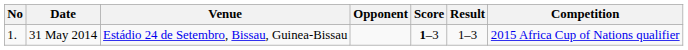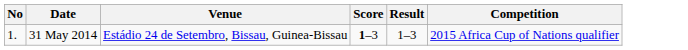 <table class="wikitable" style="font-size:100%;">
 <tr>
 <th>No</th>
 <th>Date</th>
 <th>Venue</th>
-<th>Opponent</th>
 <th>Score</th>
 <th>Result</th>
 <th>Competition</th>
 </tr>
 <tr>
 <td>1.</td>
 <td>31 May 2014</td>
 <td><a href='#'>Estádio 24 de Setembro</a>, <a href='#'>Bissau</a>, Guinea-Bissau</td>
-<td></td>
 <td align=center><strong>1</strong>–3</td>
 <td align=center>1–3</td>
 <td><a href='#'>2015 Africa Cup of Nations qualifier</a></td>
 </tr>
 </table>
